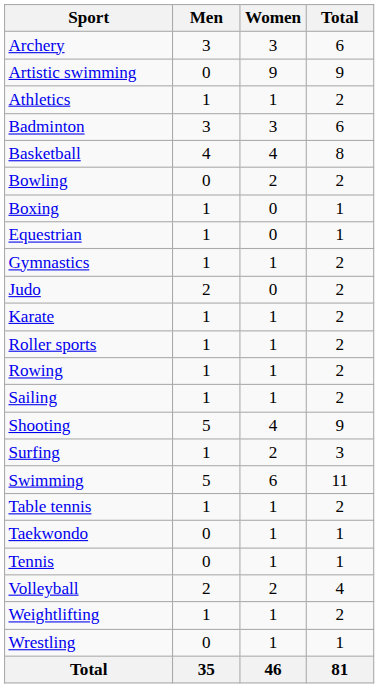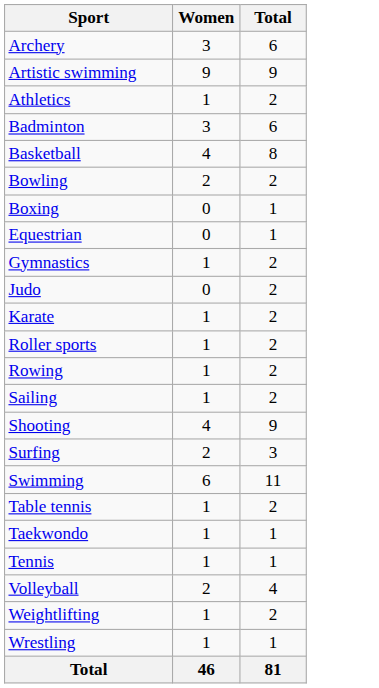 <table class="wikitable sortable" style="text-align:center;">
 <tr>
 <th width=150>Sport</th>
-<th width=55>Men</th>
 <th width=55>Women</th>
 <th width=55>Total</th>
 </tr>
 <tr>
 <td align=left><a href='#'>Archery</a></td>
 <td>3</td>
-<td>3</td>
 <td>6</td>
 </tr>
 <tr>
 <td align=left><a href='#'>Artistic swimming</a></td>
-<td>0</td>
 <td>9</td>
 <td>9</td>
 </tr>
 <tr>
 <td align=left><a href='#'>Athletics</a></td>
 <td>1</td>
-<td>1</td>
 <td>2</td>
 </tr>
 <tr>
 <td align=left><a href='#'>Badminton</a></td>
-<td>3</td>
 <td>3</td>
 <td>6</td>
 </tr>
 <tr>
 <td align=left><a href='#'>Basketball</a></td>
 <td>4</td>
-<td>4</td>
 <td>8</td>
 </tr>
 <tr>
 <td align=left><a href='#'>Bowling</a></td>
-<td>0</td>
 <td>2</td>
 <td>2</td>
 </tr>
 <tr>
 <td align=left><a href='#'>Boxing</a></td>
-<td>1</td>
 <td>0</td>
 <td>1</td>
 </tr>
 <tr>
 <td align=left><a href='#'>Equestrian</a></td>
-<td>1</td>
 <td>0</td>
 <td>1</td>
 </tr>
 <tr>
 <td align=left><a href='#'>Gymnastics</a></td>
 <td>1</td>
-<td>1</td>
 <td>2</td>
 </tr>
 <tr>
 <td align=left><a href='#'>Judo</a></td>
-<td>2</td>
 <td>0</td>
 <td>2</td>
 </tr>
 <tr>
 <td align=left><a href='#'>Karate</a></td>
 <td>1</td>
-<td>1</td>
 <td>2</td>
 </tr>
 <tr>
 <td align=left><a href='#'>Roller sports</a></td>
-<td>1</td>
 <td>1</td>
 <td>2</td>
 </tr>
 <tr>
 <td align=left><a href='#'>Rowing</a></td>
 <td>1</td>
-<td>1</td>
 <td>2</td>
 </tr>
 <tr>
 <td align=left><a href='#'>Sailing</a></td>
 <td>1</td>
-<td>1</td>
 <td>2</td>
 </tr>
 <tr>
 <td align=left><a href='#'>Shooting</a></td>
-<td>5</td>
 <td>4</td>
 <td>9</td>
 </tr>
 <tr>
 <td align=left><a href='#'>Surfing</a></td>
-<td>1</td>
 <td>2</td>
 <td>3</td>
 </tr>
 <tr>
 <td align=left><a href='#'>Swimming</a></td>
-<td>5</td>
 <td>6</td>
 <td>11</td>
 </tr>
 <tr>
 <td align=left><a href='#'>Table tennis</a></td>
 <td>1</td>
-<td>1</td>
 <td>2</td>
 </tr>
 <tr>
 <td align=left><a href='#'>Taekwondo</a></td>
-<td>0</td>
 <td>1</td>
 <td>1</td>
 </tr>
 <tr>
 <td align=left><a href='#'>Tennis</a></td>
-<td>0</td>
 <td>1</td>
 <td>1</td>
 </tr>
 <tr>
 <td align=left><a href='#'>Volleyball</a></td>
 <td>2</td>
-<td>2</td>
 <td>4</td>
 </tr>
 <tr>
 <td align=left><a href='#'>Weightlifting</a></td>
 <td>1</td>
-<td>1</td>
 <td>2</td>
 </tr>
 <tr>
 <td align=left><a href='#'>Wrestling</a></td>
-<td>0</td>
 <td>1</td>
 <td>1</td>
 </tr>
 <tr>
 <th>Total</th>
-<th>35</th>
 <th>46</th>
 <th>81</th>
 </tr>
 </table>
